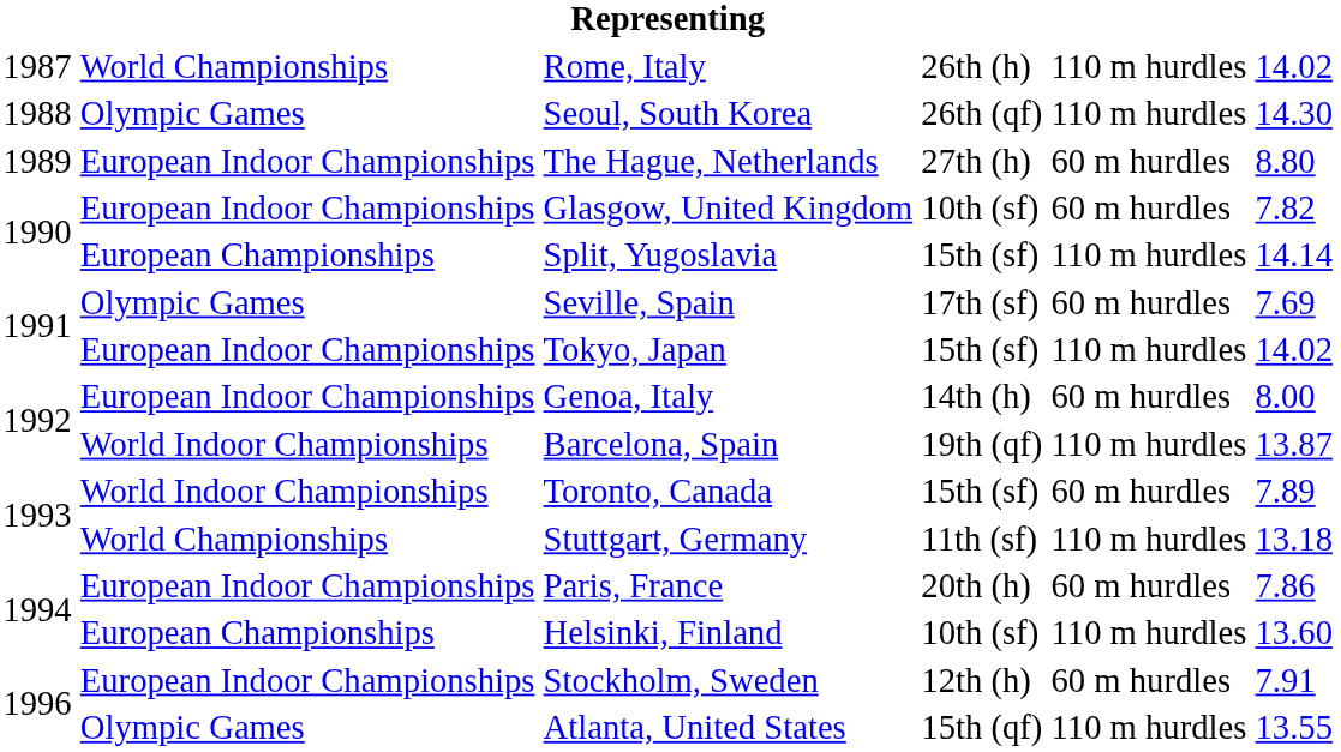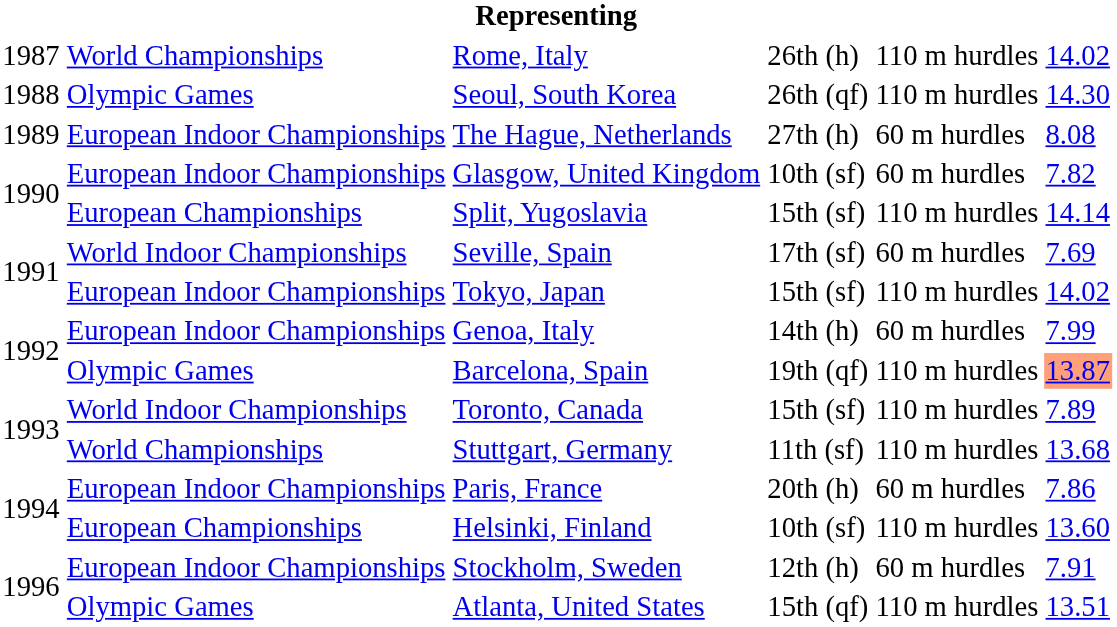 <table>
 <tr>
 <th colspan="6">Representing </th>
 </tr>
 <tr>
 <td>1987</td>
 <td><a href='#'>World Championships</a></td>
 <td><a href='#'>Rome, Italy</a></td>
 <td>26th (h)</td>
 <td>110 m hurdles</td>
 <td><a href='#'>14.02</a></td>
 </tr>
 <tr>
 <td>1988</td>
 <td><a href='#'>Olympic Games</a></td>
 <td><a href='#'>Seoul, South Korea</a></td>
 <td>26th (qf)</td>
 <td>110 m hurdles</td>
 <td><a href='#'>14.30</a></td>
 </tr>
 <tr>
 <td>1989</td>
 <td><a href='#'>European Indoor Championships</a></td>
 <td><a href='#'>The Hague, Netherlands</a></td>
 <td>27th (h)</td>
 <td>60 m hurdles</td>
-<td><a href='#'>8.80</a></td>
+<td><a href='#'>8.08</a></td>
 </tr>
 <tr>
 <td rowspan=2>1990</td>
 <td><a href='#'>European Indoor Championships</a></td>
 <td><a href='#'>Glasgow, United Kingdom</a></td>
 <td>10th (sf)</td>
 <td>60 m hurdles</td>
 <td><a href='#'>7.82</a></td>
 </tr>
 <tr>
 <td><a href='#'>European Championships</a></td>
 <td><a href='#'>Split, Yugoslavia</a></td>
 <td>15th (sf)</td>
 <td>110 m hurdles</td>
 <td><a href='#'>14.14</a></td>
 </tr>
 <tr>
 <td rowspan=2>1991</td>
-<td><a href='#'>Olympic Games</a></td>
+<td><a href='#'>World Indoor Championships</a></td>
 <td><a href='#'>Seville, Spain</a></td>
 <td>17th (sf)</td>
 <td>60 m hurdles</td>
 <td><a href='#'>7.69</a></td>
 </tr>
 <tr>
 <td><a href='#'>European Indoor Championships</a></td>
 <td><a href='#'>Tokyo, Japan</a></td>
 <td>15th (sf)</td>
 <td>110 m hurdles</td>
 <td><a href='#'>14.02</a></td>
 </tr>
 <tr>
 <td rowspan=2>1992</td>
 <td><a href='#'>European Indoor Championships</a></td>
 <td><a href='#'>Genoa, Italy</a></td>
 <td>14th (h)</td>
 <td>60 m hurdles</td>
-<td><a href='#'>8.00</a></td>
+<td><a href='#'>7.99</a></td>
 </tr>
 <tr>
-<td><a href='#'>World Indoor Championships</a></td>
+<td><a href='#'>Olympic Games</a></td>
 <td><a href='#'>Barcelona, Spain</a></td>
 <td>19th (qf)</td>
 <td>110 m hurdles</td>
-<td><a href='#'>13.87</a></td>
+<td style="background: lightsalmon;"><a href='#'>13.87</a></td>
 </tr>
 <tr>
 <td rowspan=2>1993</td>
 <td><a href='#'>World Indoor Championships</a></td>
 <td><a href='#'>Toronto, Canada</a></td>
 <td>15th (sf)</td>
-<td>60 m hurdles</td>
+<td>110 m hurdles</td>
 <td><a href='#'>7.89</a></td>
 </tr>
 <tr>
 <td><a href='#'>World Championships</a></td>
 <td><a href='#'>Stuttgart, Germany</a></td>
 <td>11th (sf)</td>
 <td>110 m hurdles</td>
-<td><a href='#'>13.18</a></td>
+<td><a href='#'>13.68</a></td>
 </tr>
 <tr>
 <td rowspan=2>1994</td>
 <td><a href='#'>European Indoor Championships</a></td>
 <td><a href='#'>Paris, France</a></td>
 <td>20th (h)</td>
 <td>60 m hurdles</td>
 <td><a href='#'>7.86</a></td>
 </tr>
 <tr>
 <td><a href='#'>European Championships</a></td>
 <td><a href='#'>Helsinki, Finland</a></td>
 <td>10th (sf)</td>
 <td>110 m hurdles</td>
 <td><a href='#'>13.60</a></td>
 </tr>
 <tr>
 <td rowspan=2>1996</td>
 <td><a href='#'>European Indoor Championships</a></td>
 <td><a href='#'>Stockholm, Sweden</a></td>
 <td>12th (h)</td>
 <td>60 m hurdles</td>
 <td><a href='#'>7.91</a></td>
 </tr>
 <tr>
 <td><a href='#'>Olympic Games</a></td>
 <td><a href='#'>Atlanta, United States</a></td>
 <td>15th (qf)</td>
 <td>110 m hurdles</td>
-<td><a href='#'>13.55</a></td>
+<td><a href='#'>13.51</a></td>
 </tr>
 </table>
